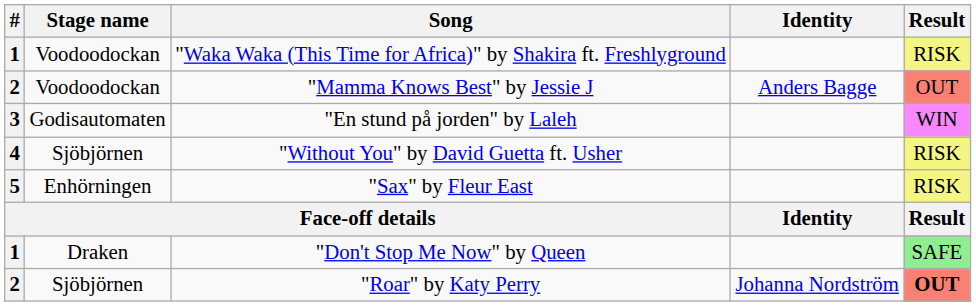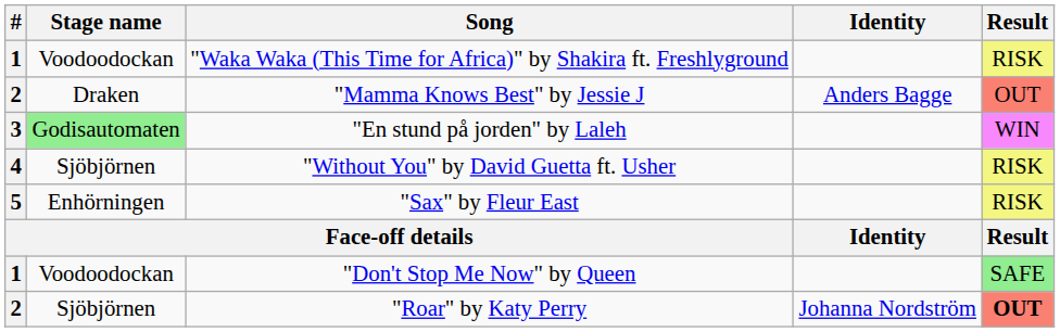 <table class="wikitable plainrowheaders" style="text-align: center;">
 <tr>
 <th>#</th>
 <th>Stage name</th>
 <th>Song</th>
 <th>Identity</th>
 <th>Result</th>
 </tr>
 <tr>
 <th>1</th>
 <td>Voodoodockan</td>
 <td>"<a href='#'>Waka Waka (This Time for Africa)</a>" by <a href='#'>Shakira</a> ft. <a href='#'>Freshlyground</a></td>
 <td></td>
 <td bgcolor="#F3F781">RISK</td>
 </tr>
 <tr>
 <th>2</th>
-<td>Voodoodockan</td>
+<td>Draken</td>
 <td>"<a href='#'>Mamma Knows Best</a>" by <a href='#'>Jessie J</a></td>
 <td><a href='#'>Anders Bagge</a></td>
 <td bgcolor=salmon>OUT</td>
 </tr>
 <tr>
 <th>3</th>
-<td>Godisautomaten</td>
+<td style="background: lightgreen;">Godisautomaten</td>
 <td>"En stund på jorden" by <a href='#'>Laleh</a></td>
 <td></td>
 <td colspan="2" bgcolor="F888FD">WIN</td>
 </tr>
 <tr>
 <th>4</th>
 <td>Sjöbjörnen</td>
 <td>"<a href='#'>Without You</a>" by <a href='#'>David Guetta</a> ft. <a href='#'>Usher</a></td>
 <td></td>
 <td bgcolor="#F3F781">RISK</td>
 </tr>
 <tr>
 <th>5</th>
 <td>Enhörningen</td>
 <td>"<a href='#'>Sax</a>" by <a href='#'>Fleur East</a></td>
 <td></td>
 <td bgcolor="#F3F781">RISK</td>
 </tr>
 <tr>
 <th colspan="3">Face-off details</th>
 <th>Identity</th>
 <th>Result</th>
 </tr>
 <tr>
 <th>1</th>
-<td>Draken</td>
+<td>Voodoodockan</td>
 <td>"<a href='#'>Don't Stop Me Now</a>" by <a href='#'>Queen</a></td>
 <td></td>
 <td bgcolor=lightgreen>SAFE</td>
 </tr>
 <tr>
 <th>2</th>
 <td>Sjöbjörnen</td>
 <td>"<a href='#'>Roar</a>" by <a href='#'>Katy Perry</a></td>
 <td><a href='#'>Johanna Nordström</a></td>
 <td bgcolor=salmon><strong>OUT</strong></td>
 </tr>
 </table>
